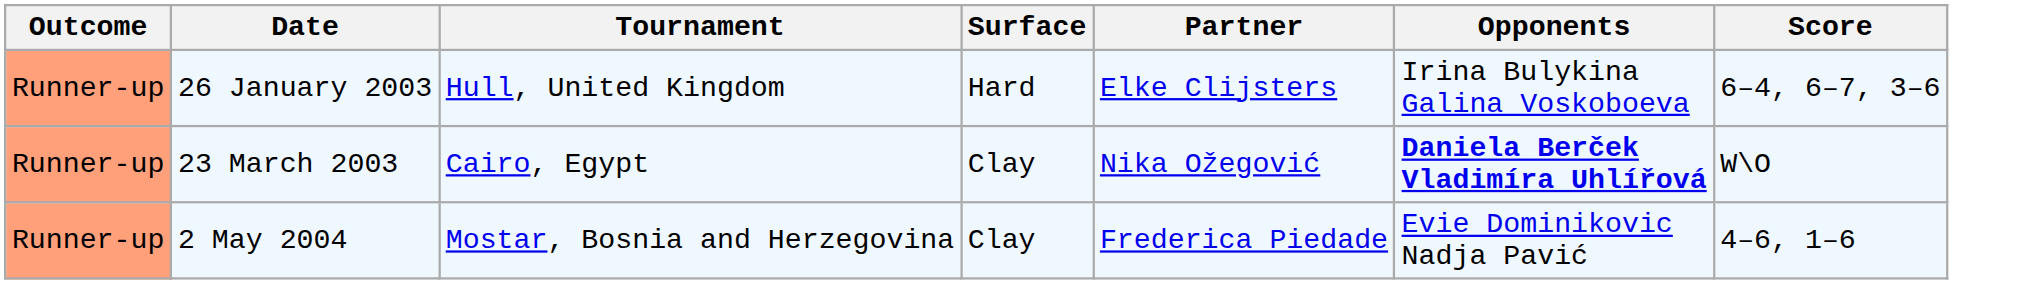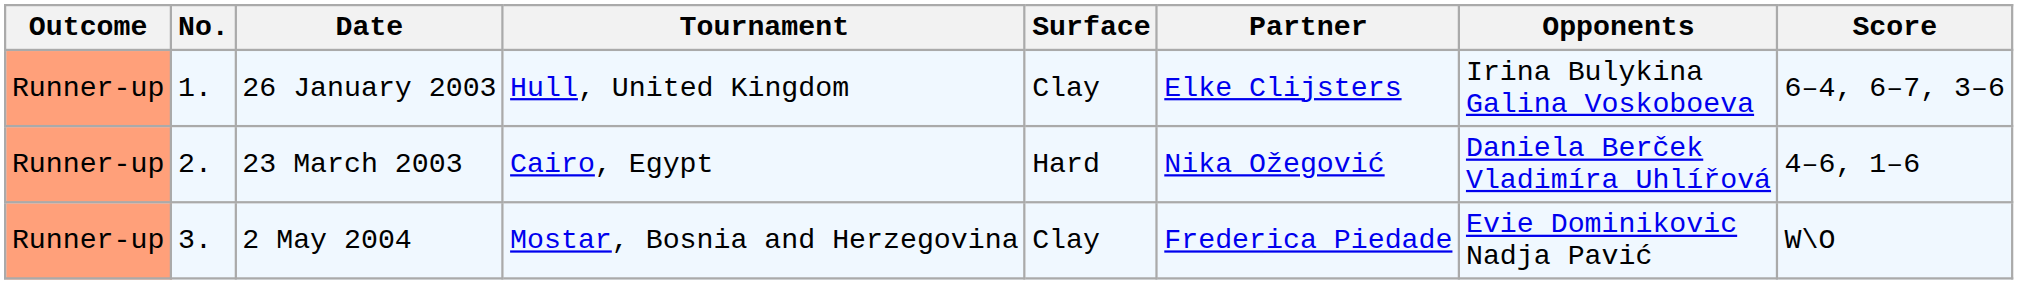 <table class="sortable wikitable" style=font-size:97%>
 <tr>
 <th>Outcome</th>
+<th>No.</th>
 <th>Date</th>
 <th>Tournament</th>
 <th>Surface</th>
 <th>Partner</th>
 <th>Opponents</th>
 <th>Score</th>
 </tr>
 <tr style="background:#f0f8ff;">
 <td bgcolor="FFA07A">Runner-up</td>
+<td>1.</td>
 <td>26 January 2003</td>
 <td><a href='#'>Hull</a>, United Kingdom</td>
-<td>Hard</td>
+<td>Clay</td>
 <td> <a href='#'>Elke Clijsters</a></td>
 <td> Irina Bulykina <br>  <a href='#'>Galina Voskoboeva</a></td>
 <td>6–4, 6–7, 3–6</td>
 </tr>
 <tr style="background:#f0f8ff;">
 <td bgcolor="FFA07A">Runner-up</td>
+<td>2.</td>
 <td>23 March 2003</td>
 <td><a href='#'>Cairo</a>, Egypt</td>
-<td>Clay</td>
+<td>Hard</td>
 <td> <a href='#'>Nika Ožegović</a></td>
-<td><strong> <a href='#'>Daniela Berček</a> <br>  <a href='#'>Vladimíra Uhlířová</a></strong></td>
-<td>W\O</td>
+<td> <a href='#'>Daniela Berček</a> <br>  <a href='#'>Vladimíra Uhlířová</a></td>
+<td>4–6, 1–6</td>
 </tr>
 <tr style="background:#f0f8ff;">
 <td bgcolor="FFA07A">Runner-up</td>
+<td>3.</td>
 <td>2 May 2004</td>
 <td><a href='#'>Mostar</a>, Bosnia and Herzegovina</td>
 <td>Clay</td>
 <td> <a href='#'>Frederica Piedade</a></td>
 <td> <a href='#'>Evie Dominikovic</a> <br>  Nadja Pavić</td>
-<td>4–6, 1–6</td>
+<td>W\O</td>
 </tr>
 </table>
